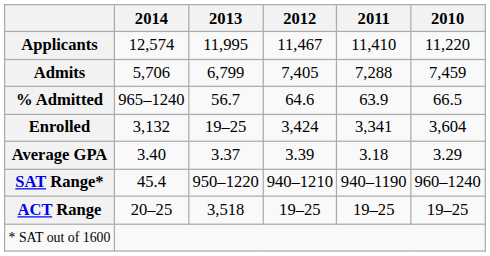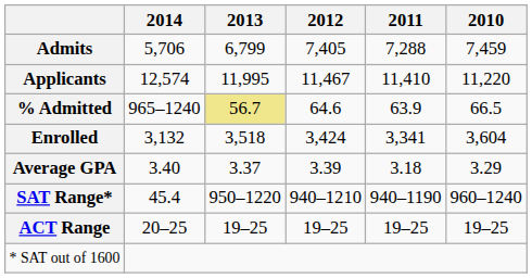 <table class="wikitable" style="float:left; font-size:85%; margin:10px; text-align:center; margin:auto">
 <tr>
 <th></th>
 <th>2014</th>
 <th>2013</th>
 <th>2012</th>
 <th>2011</th>
 <th>2010</th>
 </tr>
 <tr>
+<th>Admits</th>
+<td>5,706</td>
+<td>6,799</td>
+<td>7,405</td>
+<td>7,288</td>
+<td>7,459</td>
+</tr>
+<tr>
 <th>Applicants</th>
 <td>12,574</td>
 <td>11,995</td>
 <td>11,467</td>
 <td>11,410</td>
 <td>11,220</td>
 </tr>
 <tr>
-<th>Admits</th>
-<td>5,706</td>
-<td>6,799</td>
-<td>7,405</td>
-<td>7,288</td>
-<td>7,459</td>
-</tr>
-<tr>
 <th>% Admitted</th>
 <td>965–1240</td>
-<td>56.7</td>
+<td style="background: khaki;">56.7</td>
 <td>64.6</td>
 <td>63.9</td>
 <td>66.5</td>
 </tr>
 <tr>
 <th>Enrolled</th>
 <td>3,132</td>
-<td>19–25</td>
+<td>3,518</td>
 <td>3,424</td>
 <td>3,341</td>
 <td>3,604</td>
 </tr>
 <tr>
 <th>Average GPA</th>
 <td>3.40</td>
 <td>3.37</td>
 <td>3.39</td>
 <td>3.18</td>
 <td>3.29</td>
 </tr>
 <tr>
 <th><a href='#'>SAT</a> Range*</th>
 <td>45.4</td>
 <td>950–1220</td>
 <td>940–1210</td>
 <td>940–1190</td>
 <td>960–1240</td>
 </tr>
 <tr>
 <th><a href='#'>ACT</a> Range</th>
 <td>20–25</td>
-<td>3,518</td>
+<td>19–25</td>
 <td>19–25</td>
 <td>19–25</td>
 <td>19–25</td>
 </tr>
 <tr>
 <td><small>* SAT out of 1600</small></td>
 </tr>
 </table>
